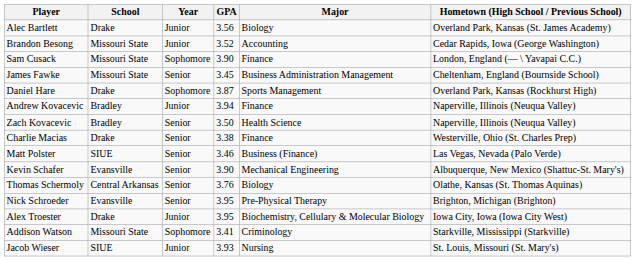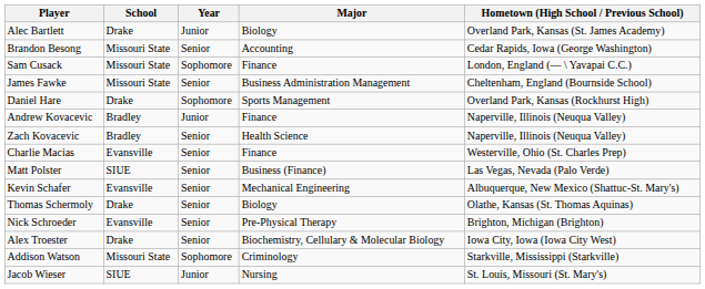 <table class="wikitable sortable" style="text-align: left; width:80%">
 <tr>
 <th>Player</th>
 <th>School</th>
 <th>Year</th>
-<th>GPA</th>
 <th>Major</th>
 <th>Hometown (High School / Previous School)</th>
 </tr>
 <tr>
 <td>Alec Bartlett</td>
 <td>Drake</td>
 <td>Junior</td>
-<td>3.56</td>
 <td>Biology</td>
 <td>Overland Park, Kansas (St. James Academy)</td>
 </tr>
 <tr>
 <td>Brandon Besong</td>
 <td>Missouri State</td>
-<td>Junior</td>
-<td>3.52</td>
+<td>Senior</td>
 <td>Accounting</td>
 <td>Cedar Rapids, Iowa (George Washington)</td>
 </tr>
 <tr>
 <td>Sam Cusack</td>
 <td>Missouri State</td>
 <td>Sophomore</td>
-<td>3.90</td>
 <td>Finance</td>
 <td>London, England  (— \ Yavapai C.C.)</td>
 </tr>
 <tr>
 <td>James Fawke</td>
 <td>Missouri State</td>
 <td>Senior</td>
-<td>3.45</td>
 <td>Business Administration Management</td>
 <td>Cheltenham, England (Bournside School)</td>
 </tr>
 <tr>
 <td>Daniel Hare</td>
 <td>Drake</td>
 <td>Sophomore</td>
-<td>3.87</td>
 <td>Sports Management</td>
 <td>Overland Park, Kansas (Rockhurst High)</td>
 </tr>
 <tr>
 <td>Andrew Kovacevic</td>
 <td>Bradley</td>
 <td>Junior</td>
-<td>3.94</td>
 <td>Finance</td>
 <td>Naperville, Illinois (Neuqua Valley)</td>
 </tr>
 <tr>
 <td>Zach Kovacevic</td>
 <td>Bradley</td>
 <td>Senior</td>
-<td>3.50</td>
 <td>Health Science</td>
 <td>Naperville, Illinois (Neuqua Valley)</td>
 </tr>
 <tr>
 <td>Charlie Macias</td>
-<td>Drake</td>
+<td>Evansville</td>
 <td>Senior</td>
-<td>3.38</td>
 <td>Finance</td>
 <td>Westerville, Ohio (St. Charles Prep)</td>
 </tr>
 <tr>
 <td>Matt Polster</td>
 <td>SIUE</td>
 <td>Senior</td>
-<td>3.46</td>
 <td>Business (Finance)</td>
 <td>Las Vegas, Nevada (Palo Verde)</td>
 </tr>
 <tr>
 <td>Kevin Schafer</td>
 <td>Evansville</td>
 <td>Senior</td>
-<td>3.90</td>
 <td>Mechanical Engineering</td>
 <td>Albuquerque, New Mexico (Shattuc-St. Mary's)</td>
 </tr>
 <tr>
 <td>Thomas Schermoly</td>
-<td>Central Arkansas</td>
+<td>Drake</td>
 <td>Senior</td>
-<td>3.76</td>
 <td>Biology</td>
 <td>Olathe, Kansas (St. Thomas Aquinas)</td>
 </tr>
 <tr>
 <td>Nick Schroeder</td>
 <td>Evansville</td>
 <td>Senior</td>
-<td>3.95</td>
 <td>Pre-Physical Therapy</td>
 <td>Brighton, Michigan (Brighton)</td>
 </tr>
 <tr>
 <td>Alex Troester</td>
 <td>Drake</td>
-<td>Junior</td>
-<td>3.95</td>
+<td>Senior</td>
 <td>Biochemistry, Cellulary & Molecular Biology</td>
 <td>Iowa City, Iowa (Iowa City West)</td>
 </tr>
 <tr>
 <td>Addison Watson</td>
 <td>Missouri State</td>
 <td>Sophomore</td>
-<td>3.41</td>
 <td>Criminology</td>
 <td>Starkville, Mississippi (Starkville)</td>
 </tr>
 <tr>
 <td>Jacob Wieser</td>
 <td>SIUE</td>
 <td>Junior</td>
-<td>3.93</td>
 <td>Nursing</td>
 <td>St. Louis, Missouri (St. Mary's)</td>
 </tr>
 </table>
